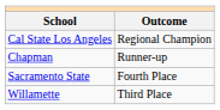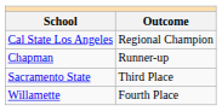 <table class="wikitable" style="float:left; margin-right:1em;">
 <tr>
 <th colspan="3" style="background:#ffdead;"></th>
 </tr>
 <tr>
 <th>School</th>
 <th>Outcome</th>
 </tr>
 <tr>
 <td><a href='#'>Cal State Los Angeles</a></td>
 <td>Regional Champion</td>
 </tr>
 <tr>
 <td><a href='#'>Chapman</a></td>
 <td>Runner-up</td>
 </tr>
 <tr>
 <td><a href='#'>Sacramento State</a></td>
-<td>Fourth Place</td>
+<td>Third Place</td>
 </tr>
 <tr>
 <td><a href='#'>Willamette</a></td>
-<td>Third Place</td>
+<td>Fourth Place</td>
 </tr>
 </table>
